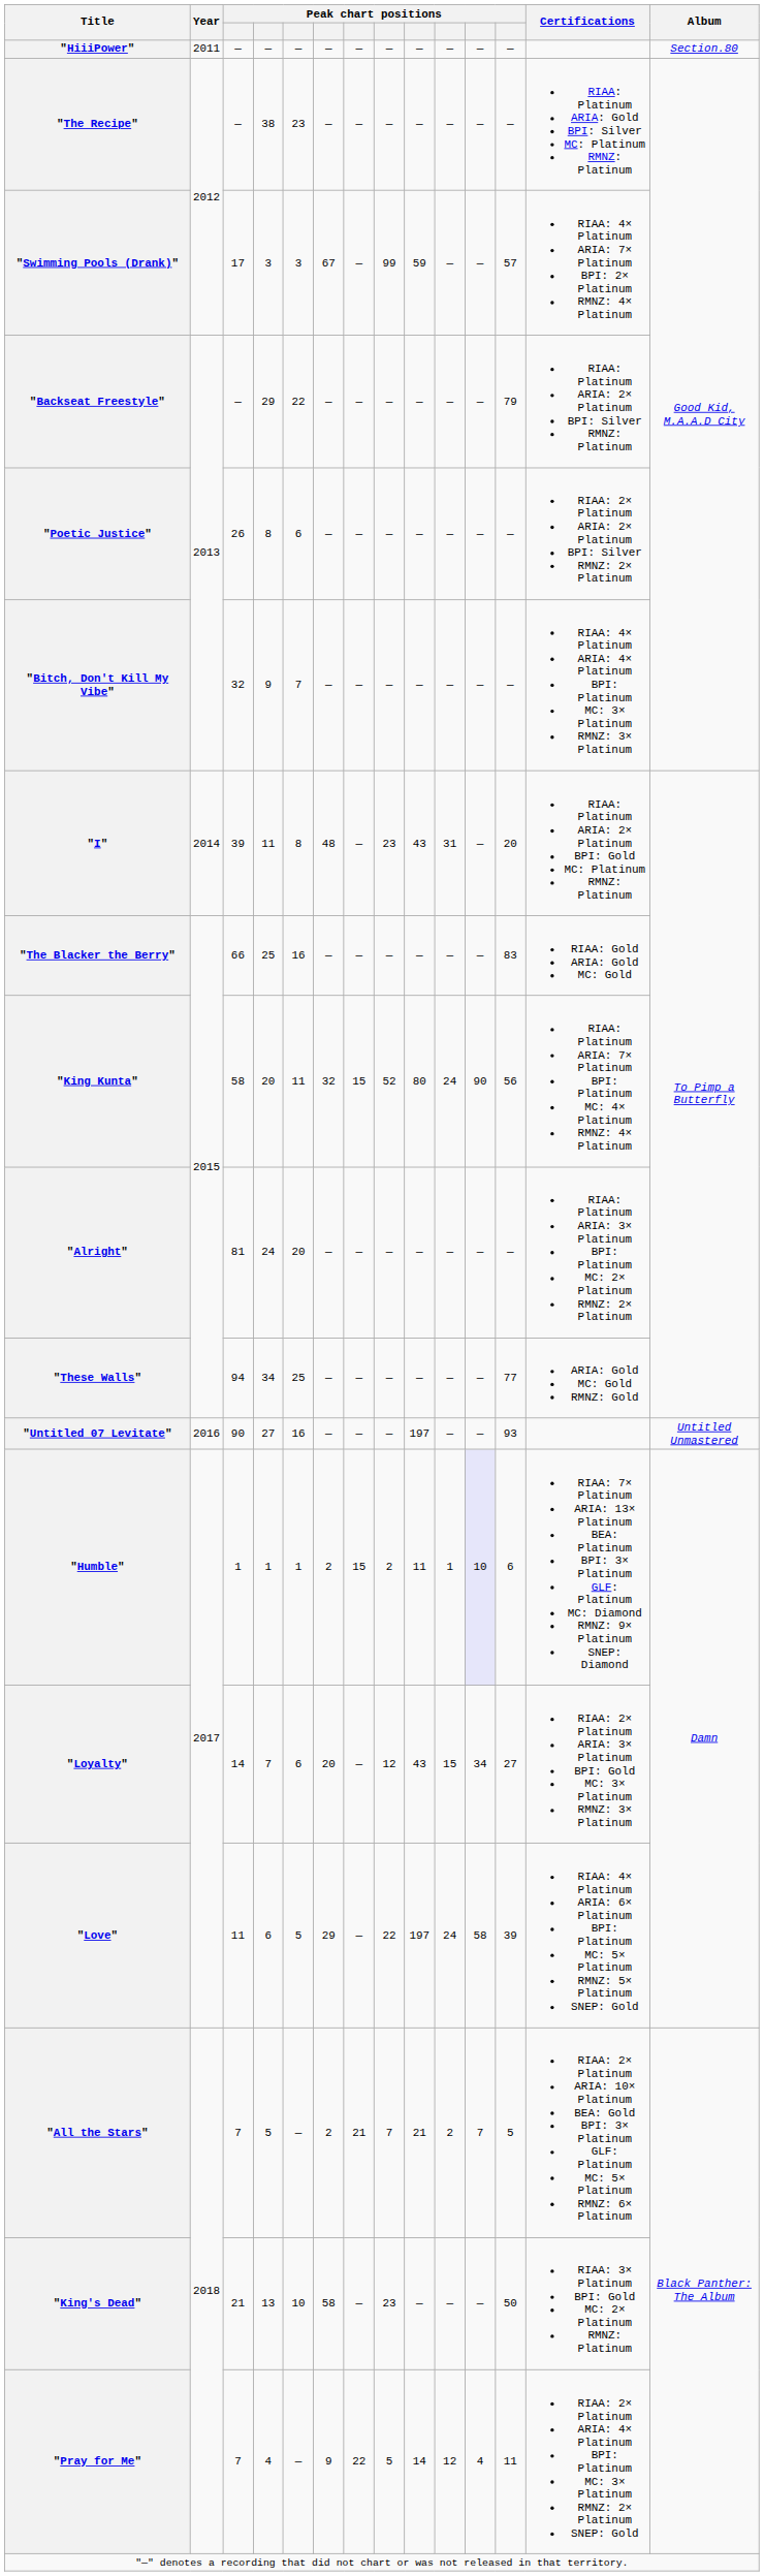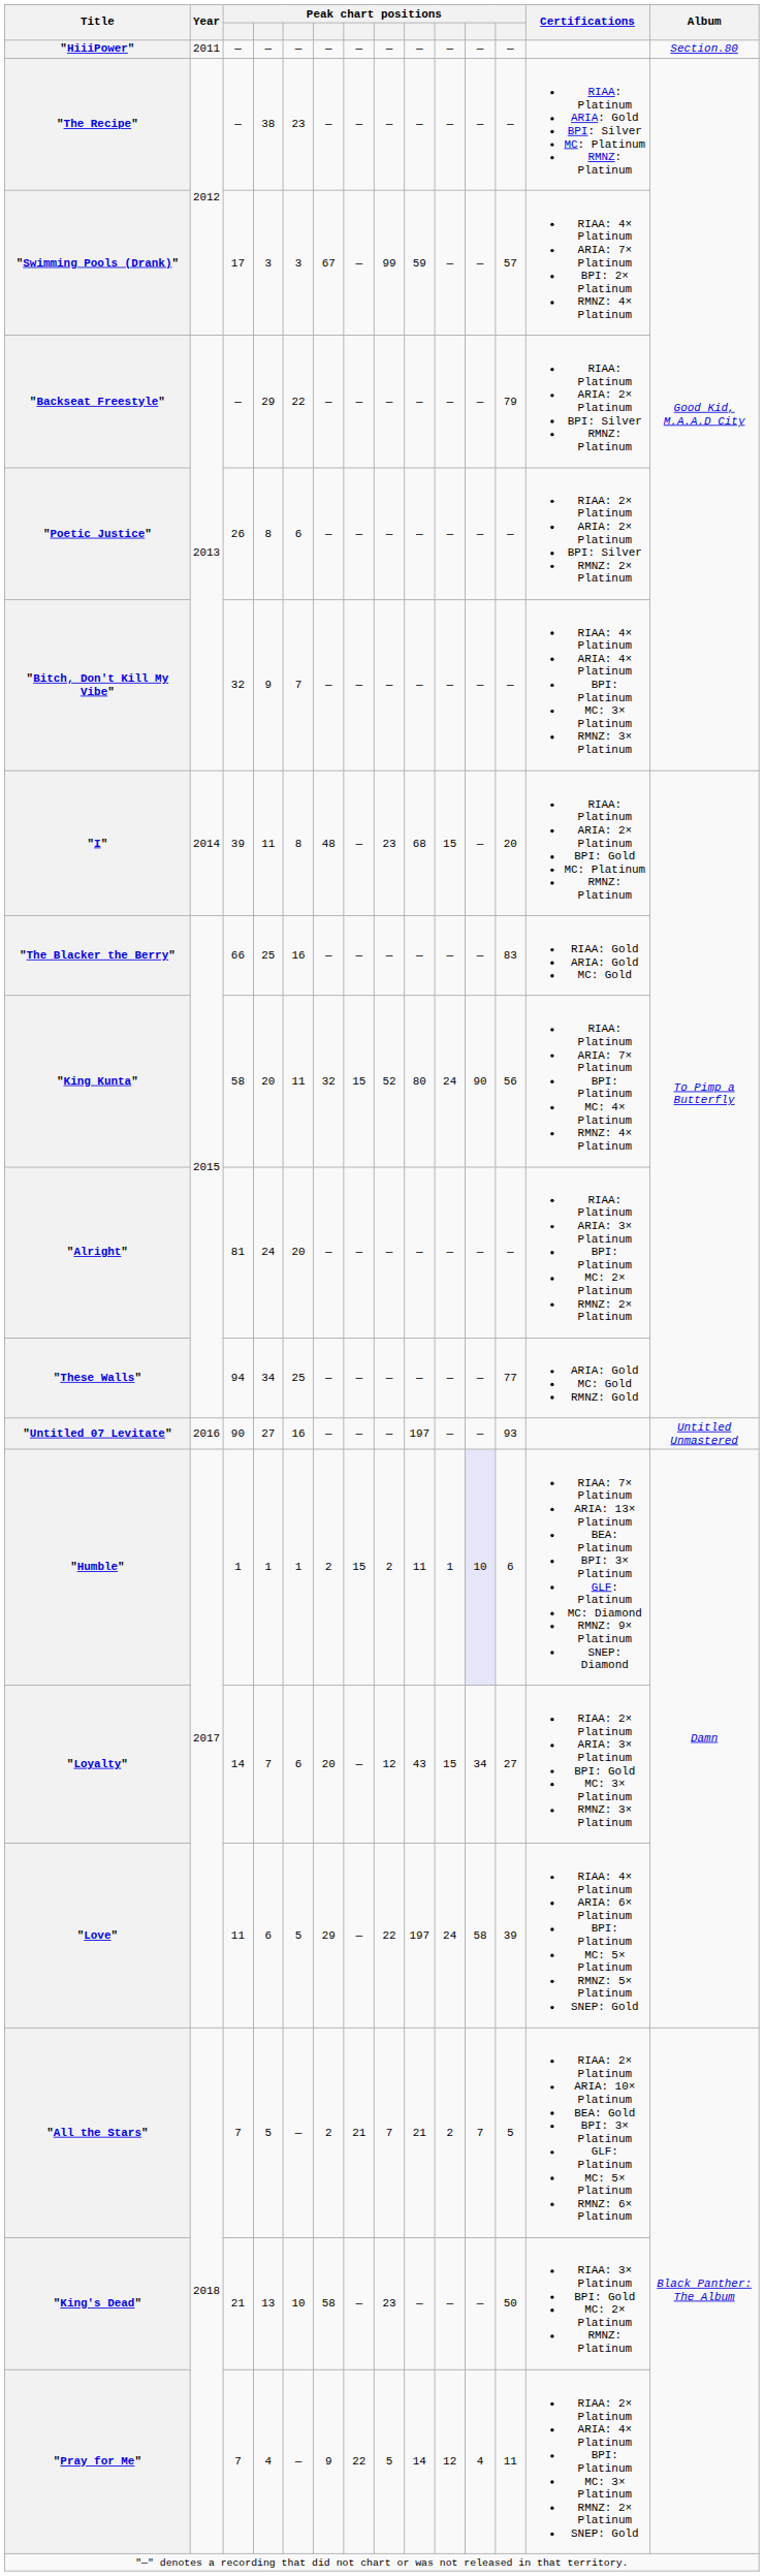 <table class="wikitable plainrowheaders" style="text-align:center;" border="1">
 <tr>
 <th scope="col" rowspan="2" style="width:16em;">Title</th>
 <th scope="col" rowspan="2" style="width:1em;">Year</th>
 <th scope="col" colspan="10">Peak chart positions</th>
 <th scope="col" rowspan="2"><a href='#'>Certifications</a></th>
 <th scope="col" rowspan="2">Album</th>
 </tr>
 <tr>
 <th scope="col" style="width:2.5em;font-size:90%;"><a href='#'></a><br></th>
 <th scope="col" style="width:2.5em;font-size:90%;"><a href='#'></a><br></th>
 <th scope="col" style="width:2.5em;font-size:90%;"><a href='#'></a><br></th>
 <th scope="col" style="width:2.5em;font-size:90%;"><a href='#'></a><br></th>
 <th scope="col" style="width:2.5em;font-size:90%;"><a href='#'></a><br></th>
 <th scope="col" style="width:2.5em;font-size:90%;"><a href='#'></a><br></th>
 <th scope="col" style="width:2.5em;font-size:90%;"><a href='#'></a><br></th>
 <th scope="col" style="width:2.5em;font-size:90%;"><a href='#'></a><br></th>
 <th scope="col" style="width:2.5em;font-size:90%;"><a href='#'></a><br></th>
 <th scope="col" style="width:2.5em;font-size:90%;"><a href='#'></a><br></th>
 </tr>
 <tr>
 <th scope="row">"<a href='#'>HiiiPower</a>"</th>
 <td rowspan="1">2011</td>
 <td>—</td>
 <td>—</td>
 <td>—</td>
 <td>—</td>
 <td>—</td>
 <td>—</td>
 <td>—</td>
 <td>—</td>
 <td>—</td>
 <td>—</td>
 <td></td>
 <td><em><a href='#'>Section.80</a></em></td>
 </tr>
 <tr>
 <th scope="row">"<a href='#'>The Recipe</a>"<br></th>
 <td rowspan="2">2012</td>
 <td>—</td>
 <td>38</td>
 <td>23</td>
 <td>—</td>
 <td>—</td>
 <td>—</td>
 <td>—</td>
 <td>—</td>
 <td>—</td>
 <td>—</td>
 <td><br><ul><li><a href='#'>RIAA</a>: Platinum</li><li><a href='#'>ARIA</a>: Gold</li><li><a href='#'>BPI</a>: Silver</li><li><a href='#'>MC</a>: Platinum</li><li><a href='#'>RMNZ</a>: Platinum</li></ul></td>
 <td rowspan="5"><em><a href='#'>Good Kid, M.A.A.D City</a></em> </td>
 </tr>
 <tr>
 <th scope="row">"<a href='#'>Swimming Pools (Drank)</a>"</th>
 <td>17</td>
 <td>3</td>
 <td>3</td>
 <td>67</td>
 <td>—</td>
 <td>99</td>
 <td>59</td>
 <td>—</td>
 <td>—</td>
 <td>57</td>
 <td><br><ul><li>RIAA: 4× Platinum</li><li>ARIA: 7× Platinum</li><li>BPI: 2× Platinum</li><li>RMNZ: 4× Platinum</li></ul></td>
 </tr>
 <tr>
 <th scope="row">"<a href='#'>Backseat Freestyle</a>"</th>
 <td rowspan="3">2013</td>
 <td>—</td>
 <td>29</td>
 <td>22</td>
 <td>—</td>
 <td>—</td>
 <td>—</td>
 <td>—</td>
 <td>—</td>
 <td>—</td>
 <td>79</td>
 <td><br><ul><li>RIAA: Platinum</li><li>ARIA: 2× Platinum</li><li>BPI: Silver</li><li>RMNZ: Platinum</li></ul></td>
 </tr>
 <tr>
 <th scope="row">"<a href='#'>Poetic Justice</a>"<br></th>
 <td>26</td>
 <td>8</td>
 <td>6</td>
 <td>—</td>
 <td>—</td>
 <td>—</td>
 <td>—</td>
 <td>—</td>
 <td>—</td>
 <td>—</td>
 <td><br><ul><li>RIAA: 2× Platinum</li><li>ARIA: 2× Platinum</li><li>BPI: Silver</li><li>RMNZ: 2× Platinum</li></ul></td>
 </tr>
 <tr>
 <th scope="row">"<a href='#'>Bitch, Don't Kill My Vibe</a>"<br></th>
 <td>32</td>
 <td>9</td>
 <td>7</td>
 <td>—</td>
 <td>—</td>
 <td>—</td>
 <td>—</td>
 <td>—</td>
 <td>—</td>
 <td>—</td>
 <td><br><ul><li>RIAA: 4× Platinum</li><li>ARIA: 4× Platinum</li><li>BPI: Platinum</li><li>MC: 3× Platinum</li><li>RMNZ: 3× Platinum</li></ul></td>
 </tr>
 <tr>
 <th scope="row">"<a href='#'>I</a>"</th>
 <td>2014</td>
 <td>39</td>
 <td>11</td>
 <td>8</td>
 <td>48</td>
 <td>—</td>
 <td>23</td>
-<td>43</td>
-<td>31</td>
+<td>68</td>
+<td>15</td>
 <td>—</td>
 <td>20</td>
 <td><br><ul><li>RIAA: Platinum</li><li>ARIA: 2× Platinum</li><li>BPI: Gold</li><li>MC: Platinum</li><li>RMNZ: Platinum</li></ul></td>
 <td rowspan="5"><em><a href='#'>To Pimp a Butterfly</a></em></td>
 </tr>
 <tr>
 <th scope="row">"<a href='#'>The Blacker the Berry</a>"</th>
 <td rowspan="4">2015</td>
 <td>66</td>
 <td>25</td>
 <td>16</td>
 <td>—</td>
 <td>—</td>
 <td>—</td>
 <td>—</td>
 <td>—</td>
 <td>—</td>
 <td>83</td>
 <td><br><ul><li>RIAA: Gold</li><li>ARIA: Gold</li><li>MC: Gold</li></ul></td>
 </tr>
 <tr>
 <th scope="row">"<a href='#'>King Kunta</a>"</th>
 <td>58</td>
 <td>20</td>
 <td>11</td>
 <td>32</td>
 <td>15</td>
 <td>52</td>
 <td>80</td>
 <td>24</td>
 <td>90</td>
 <td>56</td>
 <td><br><ul><li>RIAA: Platinum</li><li>ARIA: 7× Platinum</li><li>BPI: Platinum</li><li>MC: 4× Platinum</li><li>RMNZ: 4× Platinum</li></ul></td>
 </tr>
 <tr>
 <th scope="row">"<a href='#'>Alright</a>"</th>
 <td>81</td>
 <td>24</td>
 <td>20</td>
 <td>—</td>
 <td>—</td>
 <td>—</td>
 <td>—</td>
 <td>—</td>
 <td>—</td>
 <td>—</td>
 <td><br><ul><li>RIAA: Platinum</li><li>ARIA: 3× Platinum</li><li>BPI: Platinum</li><li>MC: 2× Platinum</li><li>RMNZ: 2× Platinum</li></ul></td>
 </tr>
 <tr>
 <th scope="row">"<a href='#'>These Walls</a>"<br></th>
 <td>94</td>
 <td>34</td>
 <td>25</td>
 <td>—</td>
 <td>—</td>
 <td>—</td>
 <td>—</td>
 <td>—</td>
 <td>—</td>
 <td>77</td>
 <td><br><ul><li>ARIA: Gold</li><li>MC: Gold</li><li>RMNZ: Gold</li></ul></td>
 </tr>
 <tr>
 <th scope="row">"<a href='#'>Untitled 07  Levitate</a>"</th>
 <td>2016</td>
 <td>90</td>
 <td>27</td>
 <td>16</td>
 <td>—</td>
 <td>—</td>
 <td>—</td>
 <td>197</td>
 <td>—</td>
 <td>—</td>
 <td>93</td>
 <td></td>
 <td><em><a href='#'>Untitled Unmastered</a></em></td>
 </tr>
 <tr>
 <th scope="row">"<a href='#'>Humble</a>"</th>
 <td rowspan="3">2017</td>
 <td>1</td>
 <td>1</td>
 <td>1</td>
 <td>2</td>
 <td>15</td>
 <td>2</td>
 <td>11</td>
 <td>1</td>
 <td style="background: lavender;">10</td>
 <td>6</td>
 <td><br><ul><li>RIAA: 7× Platinum</li><li>ARIA: 13× Platinum</li><li>BEA: Platinum</li><li>BPI: 3× Platinum</li><li><a href='#'>GLF</a>: Platinum</li><li>MC: Diamond</li><li>RMNZ: 9× Platinum</li><li>SNEP: Diamond</li></ul></td>
 <td rowspan="3"><em><a href='#'>Damn</a></em> </td>
 </tr>
 <tr>
 <th scope="row">"<a href='#'>Loyalty</a>"<br></th>
 <td>14</td>
 <td>7</td>
 <td>6</td>
 <td>20</td>
 <td>—</td>
 <td>12</td>
 <td>43</td>
 <td>15</td>
 <td>34</td>
 <td>27</td>
 <td><br><ul><li>RIAA: 2× Platinum</li><li>ARIA: 3× Platinum</li><li>BPI: Gold</li><li>MC: 3× Platinum</li><li>RMNZ: 3× Platinum</li></ul></td>
 </tr>
 <tr>
 <th scope="row">"<a href='#'>Love</a>"<br></th>
 <td>11</td>
 <td>6</td>
 <td>5</td>
 <td>29</td>
 <td>—</td>
 <td>22</td>
 <td>197</td>
 <td>24</td>
 <td>58</td>
 <td>39</td>
 <td><br><ul><li>RIAA: 4× Platinum</li><li>ARIA: 6× Platinum</li><li>BPI: Platinum</li><li>MC: 5× Platinum</li><li>RMNZ: 5× Platinum</li><li>SNEP: Gold</li></ul></td>
 </tr>
 <tr>
 <th scope="row">"<a href='#'>All the Stars</a>"<br></th>
 <td rowspan="3">2018</td>
 <td>7</td>
 <td>5</td>
 <td>—</td>
 <td>2</td>
 <td>21</td>
 <td>7</td>
 <td>21</td>
 <td>2</td>
 <td>7<br></td>
 <td>5</td>
 <td><br><ul><li>RIAA: 2× Platinum</li><li>ARIA: 10× Platinum</li><li>BEA: Gold</li><li>BPI: 3× Platinum</li><li>GLF: Platinum</li><li>MC: 5× Platinum</li><li>RMNZ: 6× Platinum</li></ul></td>
 <td rowspan="3"><em><a href='#'>Black Panther: The Album</a></em></td>
 </tr>
 <tr>
 <th scope="row">"<a href='#'>King's Dead</a>"<br></th>
 <td>21</td>
 <td>13</td>
 <td>10</td>
 <td>58</td>
 <td>—</td>
 <td>23</td>
 <td>—</td>
 <td>—</td>
 <td>—</td>
 <td>50</td>
 <td><br><ul><li>RIAA: 3× Platinum</li><li>BPI: Gold</li><li>MC: 2× Platinum</li><li>RMNZ: Platinum</li></ul></td>
 </tr>
 <tr>
 <th scope="row">"<a href='#'>Pray for Me</a>"<br></th>
 <td>7</td>
 <td>4</td>
 <td>—</td>
 <td>9</td>
 <td>22</td>
 <td>5</td>
 <td>14</td>
 <td>12</td>
 <td>4</td>
 <td>11</td>
 <td><br><ul><li>RIAA: 2× Platinum</li><li>ARIA: 4× Platinum</li><li>BPI: Platinum</li><li>MC: 3× Platinum</li><li>RMNZ: 2× Platinum</li><li>SNEP: Gold</li></ul></td>
 </tr>
 <tr>
 <td colspan="14" style="font-size:90%">"—" denotes a recording that did not chart or was not released in that territory.</td>
 </tr>
 </table>
